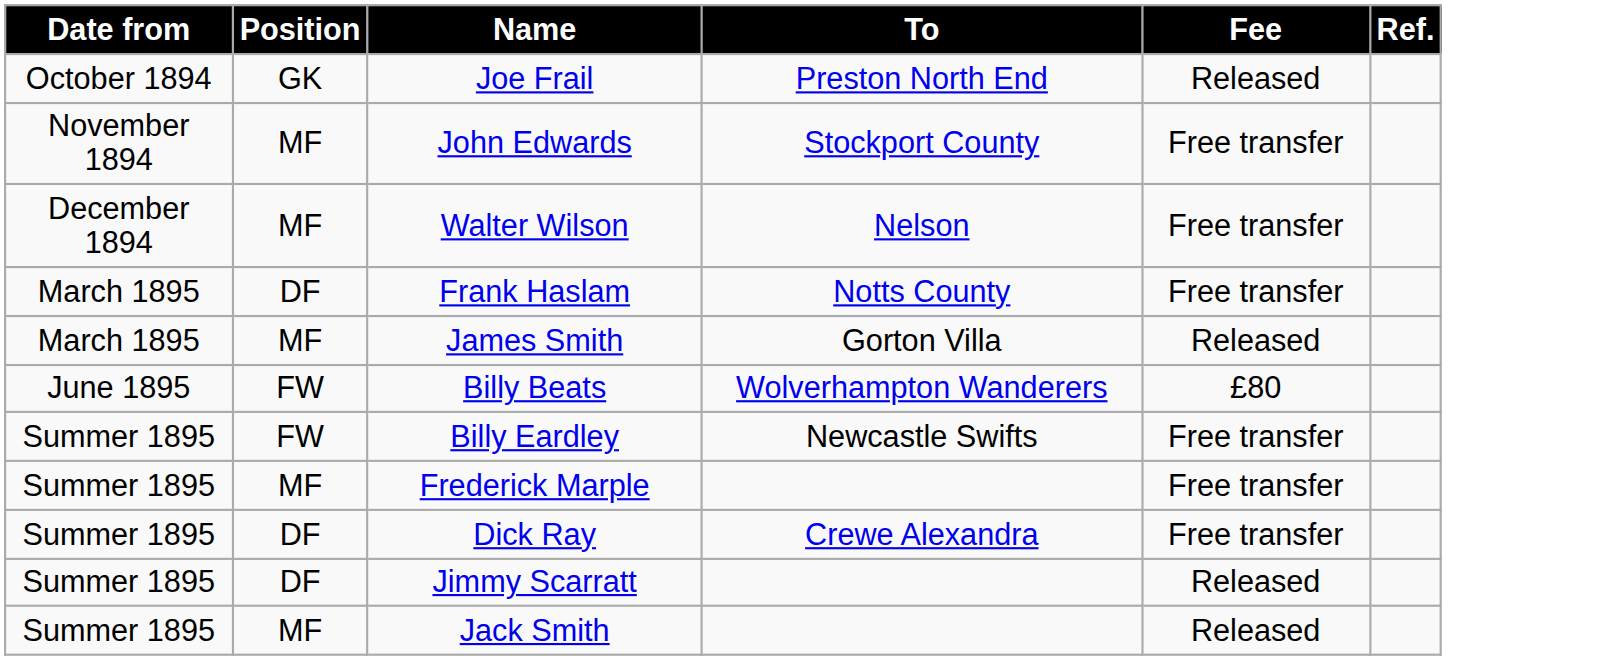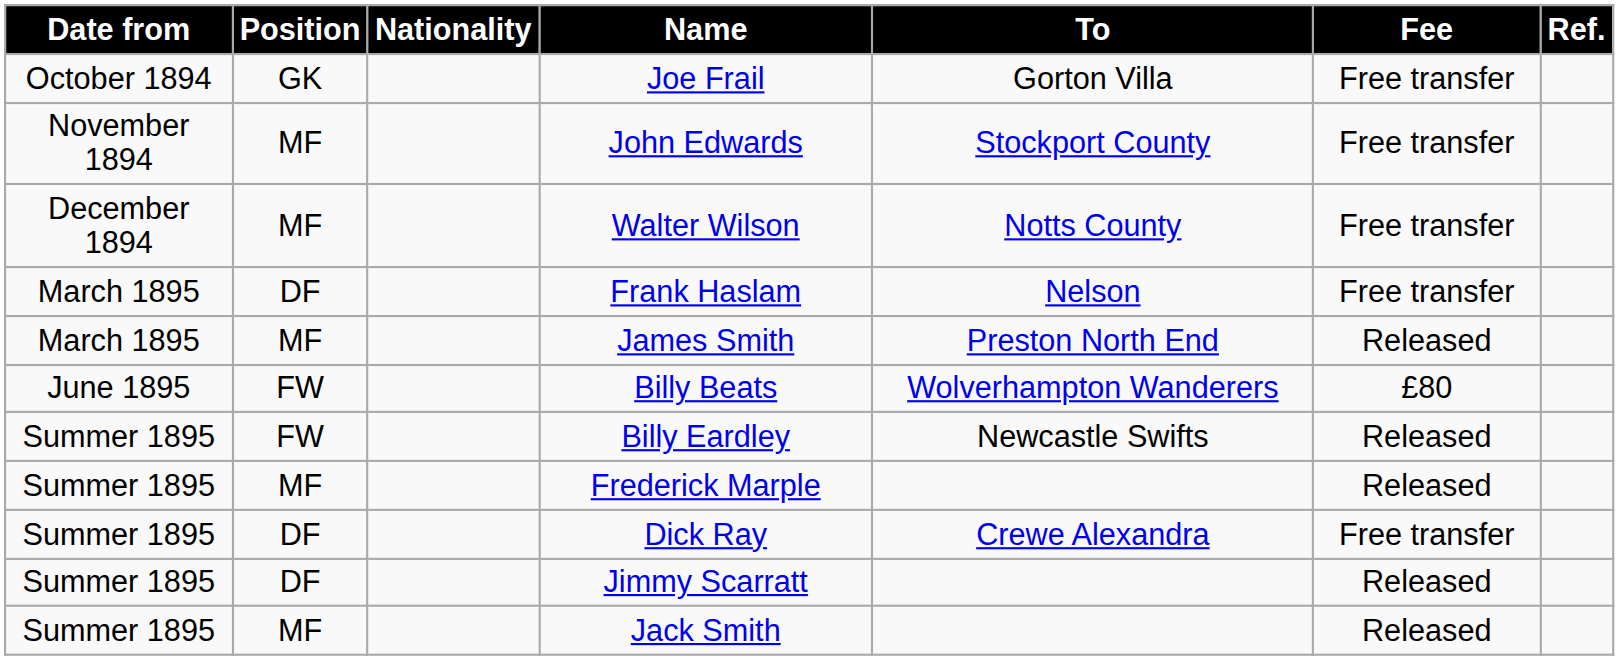 <table class="wikitable" style="text-align:center; font-size:90%; ">
 <tr>
 <th style="background:#000000; color:white; width:100px;">Date from</th>
 <th style="background:#000000; color:white; width:50px;">Position</th>
+<th style="background:#000000; color:white; width:50px;">Nationality</th>
 <th style="background:#000000; color:white; width:150px;">Name</th>
 <th style="background:#000000; color:white; width:200px;">To</th>
 <th style="background:#000000; color:white; width:100px;">Fee</th>
 <th style="background:#000000; color:white; width:25px;">Ref.</th>
 </tr>
 <tr>
 <td>October 1894</td>
 <td>GK</td>
+<td></td>
 <td><a href='#'>Joe Frail</a></td>
-<td><a href='#'>Preston North End</a></td>
-<td>Released</td>
+<td>Gorton Villa</td>
+<td>Free transfer</td>
 <td></td>
 </tr>
 <tr>
 <td>November 1894</td>
 <td>MF</td>
+<td></td>
 <td><a href='#'>John Edwards</a></td>
 <td><a href='#'>Stockport County</a></td>
 <td>Free transfer</td>
 <td></td>
 </tr>
 <tr>
 <td>December 1894</td>
 <td>MF</td>
+<td></td>
 <td><a href='#'>Walter Wilson</a></td>
+<td><a href='#'>Notts County</a></td>
+<td>Free transfer</td>
+<td></td>
+</tr>
+<tr>
+<td>March 1895</td>
+<td>DF</td>
+<td></td>
+<td><a href='#'>Frank Haslam</a></td>
 <td><a href='#'>Nelson</a></td>
 <td>Free transfer</td>
 <td></td>
 </tr>
 <tr>
 <td>March 1895</td>
-<td>DF</td>
-<td><a href='#'>Frank Haslam</a></td>
-<td><a href='#'>Notts County</a></td>
-<td>Free transfer</td>
+<td>MF</td>
 <td></td>
-</tr>
-<tr>
-<td>March 1895</td>
-<td>MF</td>
 <td><a href='#'>James Smith</a></td>
-<td>Gorton Villa</td>
+<td><a href='#'>Preston North End</a></td>
 <td>Released</td>
 <td></td>
 </tr>
 <tr>
 <td>June 1895</td>
 <td>FW</td>
+<td></td>
 <td><a href='#'>Billy Beats</a></td>
 <td><a href='#'>Wolverhampton Wanderers</a></td>
 <td>£80</td>
 <td></td>
 </tr>
 <tr>
 <td>Summer 1895</td>
 <td>FW</td>
+<td></td>
 <td><a href='#'>Billy Eardley</a></td>
 <td>Newcastle Swifts</td>
-<td>Free transfer</td>
+<td>Released</td>
 <td></td>
 </tr>
 <tr>
 <td>Summer 1895</td>
 <td>MF</td>
+<td></td>
 <td><a href='#'>Frederick Marple</a></td>
 <td></td>
-<td>Free transfer</td>
+<td>Released</td>
 <td></td>
 </tr>
 <tr>
 <td>Summer 1895</td>
 <td>DF</td>
+<td></td>
 <td><a href='#'>Dick Ray</a></td>
 <td><a href='#'>Crewe Alexandra</a></td>
 <td>Free transfer</td>
 <td></td>
 </tr>
 <tr>
 <td>Summer 1895</td>
 <td>DF</td>
+<td></td>
 <td><a href='#'>Jimmy Scarratt</a></td>
 <td></td>
 <td>Released</td>
 <td></td>
 </tr>
 <tr>
 <td>Summer 1895</td>
 <td>MF</td>
+<td></td>
 <td><a href='#'>Jack Smith</a></td>
 <td></td>
 <td>Released</td>
 <td></td>
 </tr>
 </table>
